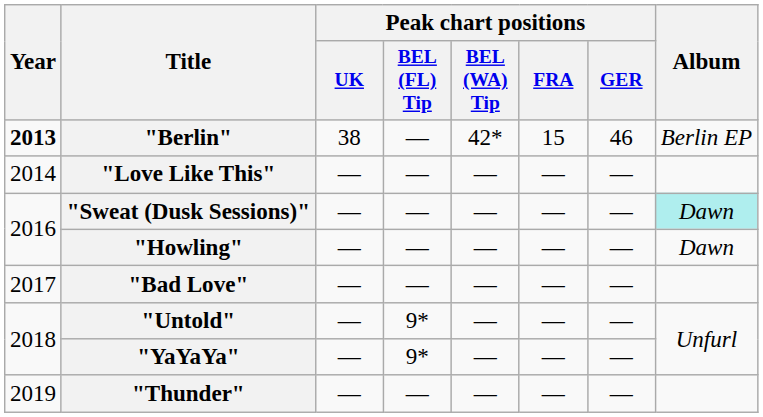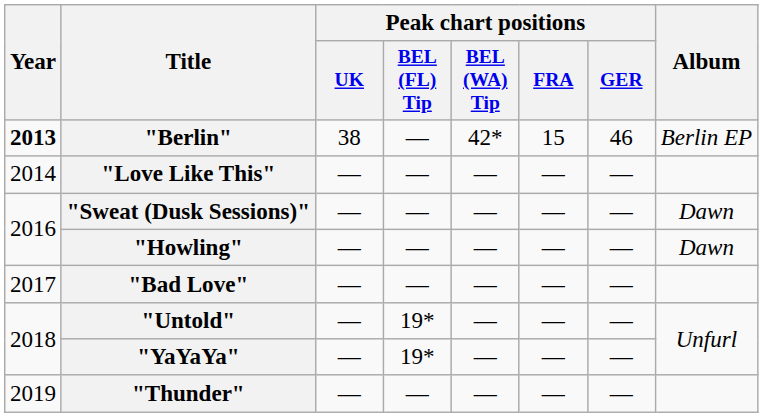 <table class="wikitable plainrowheaders" style="text-align:center;">
 <tr>
 <th scope="col" rowspan="2">Year</th>
 <th scope="col" rowspan="2">Title</th>
 <th scope="col" colspan="5">Peak chart positions</th>
 <th scope="col" rowspan="2">Album</th>
 </tr>
 <tr>
 <th scope="col" style="width:3em;font-size:85%;"><a href='#'>UK</a><br></th>
 <th scope="col" style="width:3em;font-size:85%;"><a href='#'>BEL<br>(FL)<br>Tip</a><br></th>
 <th scope="col" style="width:3em;font-size:85%;"><a href='#'>BEL<br>(WA)<br>Tip</a><br></th>
 <th scope="col" style="width:3em;font-size:85%;"><a href='#'>FRA</a><br></th>
 <th scope="col" style="width:3em;font-size:85%;"><a href='#'>GER</a><br></th>
 </tr>
 <tr>
 <td><strong>2013</strong></td>
 <th scope="row">"Berlin"</th>
 <td>38</td>
 <td>—</td>
 <td>42*</td>
 <td>15</td>
 <td>46</td>
 <td><em>Berlin EP</em></td>
 </tr>
 <tr>
 <td>2014</td>
 <th scope="row">"Love Like This"</th>
 <td>—</td>
 <td>—</td>
 <td>—</td>
 <td>—</td>
 <td>—</td>
 <td></td>
 </tr>
 <tr>
 <td rowspan="2">2016</td>
 <th scope="row">"Sweat (Dusk Sessions)"</th>
 <td>—</td>
 <td>—</td>
 <td>—</td>
 <td>—</td>
 <td>—</td>
-<td style="background: paleturquoise;"><em>Dawn</em></td>
+<td><em>Dawn</em></td>
 </tr>
 <tr>
 <th scope="row">"Howling"</th>
 <td>—</td>
 <td>—</td>
 <td>—</td>
 <td>—</td>
 <td>—</td>
 <td><em>Dawn</em></td>
 </tr>
 <tr>
 <td>2017</td>
 <th scope="row">"Bad Love"</th>
 <td>—</td>
 <td>—</td>
 <td>—</td>
 <td>—</td>
 <td>—</td>
 <td></td>
 </tr>
 <tr>
 <td rowspan="2">2018</td>
 <th scope="row">"Untold"</th>
 <td>—</td>
-<td>9*</td>
+<td>19*</td>
 <td>—</td>
 <td>—</td>
 <td>—</td>
 <td rowspan="2"><em>Unfurl</em></td>
 </tr>
 <tr>
 <th scope="row">"YaYaYa"</th>
 <td>—</td>
-<td>9*</td>
+<td>19*</td>
 <td>—</td>
 <td>—</td>
 <td>—</td>
 </tr>
 <tr>
 <td>2019</td>
 <th scope="row">"Thunder"</th>
 <td>—</td>
 <td>—</td>
 <td>—</td>
 <td>—</td>
 <td>—</td>
 <td></td>
 </tr>
 </table>
